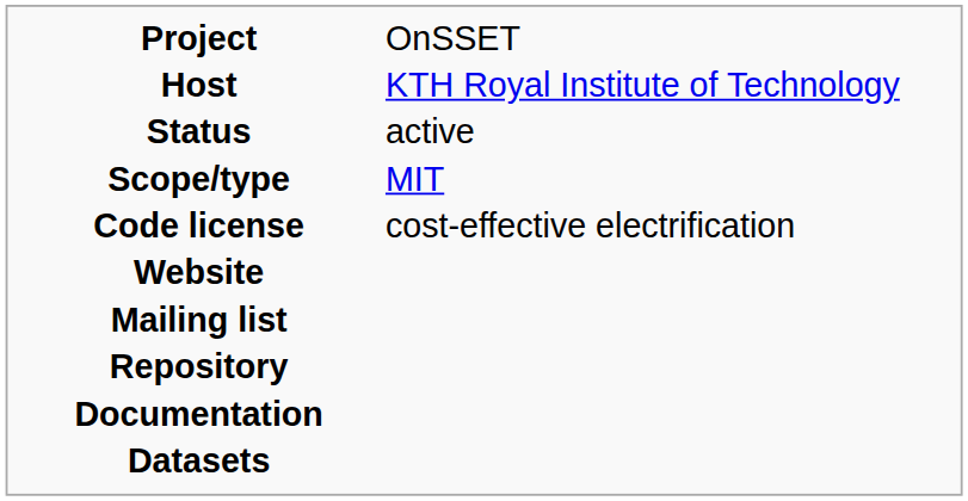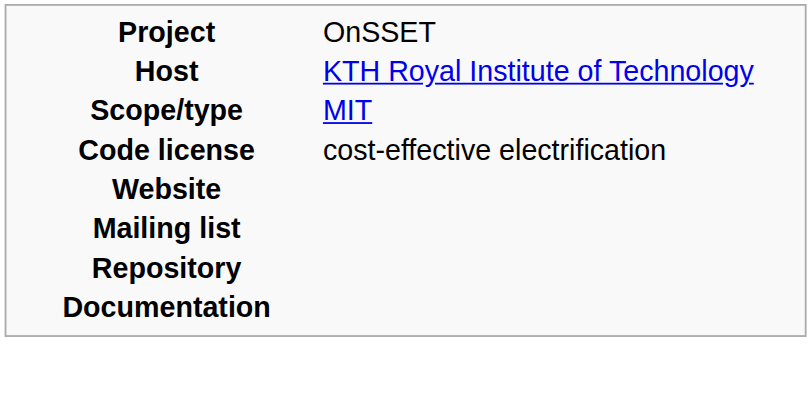 <table class="infobox" style="width: 28em">
 <tr>
 <th style="width: 35%">Project</th>
 <td style="width: 55%">OnSSET</td>
 </tr>
 <tr>
 <th>Host</th>
 <td><a href='#'>KTH Royal Institute of Technology</a></td>
-</tr>
-<tr>
-<th>Status</th>
-<td>active</td>
 </tr>
 <tr>
 <th>Scope/type</th>
 <td><a href='#'>MIT</a></td>
 </tr>
 <tr>
 <th>Code license</th>
 <td>cost-effective electrification</td>
 </tr>
 <tr>
 <th>Website</th>
 <td></td>
 </tr>
 <tr>
 <th>Mailing list</th>
 <td></td>
 </tr>
 <tr>
 <th>Repository</th>
 <td></td>
 </tr>
 <tr>
 <th>Documentation</th>
 <td></td>
 </tr>
-<tr>
-<th>Datasets</th>
-<td></td>
-</tr>
 </table>
